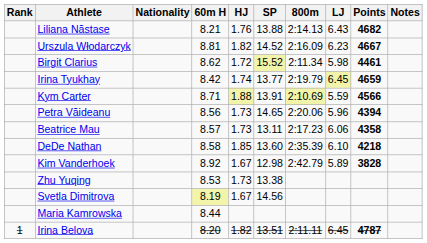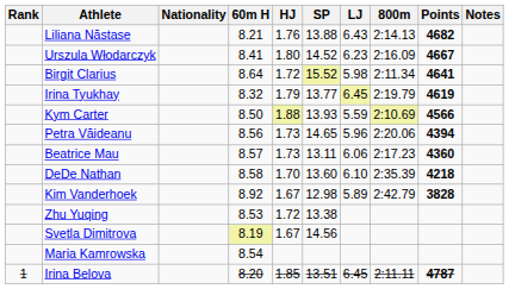 <table class="wikitable sortable" style=" text-align:center">
 <tr>
 <th>Rank</th>
 <th>Athlete</th>
 <th>Nationality</th>
 <th>60m H</th>
 <th>HJ</th>
 <th>SP</th>
+<th>LJ</th>
 <th>800m</th>
-<th>LJ</th>
 <th>Points</th>
 <th>Notes</th>
 </tr>
 <tr>
 <td></td>
 <td align=left><a href='#'>Liliana Năstase</a></td>
 <td align=left></td>
 <td>8.21</td>
 <td>1.76</td>
 <td>13.88</td>
+<td>6.43</td>
 <td>2:14.13</td>
-<td>6.43</td>
 <td><strong>4682</strong></td>
 <td></td>
 </tr>
 <tr>
 <td></td>
 <td align=left><a href='#'>Urszula Włodarczyk</a></td>
 <td align=left></td>
-<td>8.81</td>
-<td>1.82</td>
+<td>8.41</td>
+<td>1.80</td>
 <td>14.52</td>
+<td>6.23</td>
 <td>2:16.09</td>
-<td>6.23</td>
 <td><strong>4667</strong></td>
 <td></td>
 </tr>
 <tr>
 <td></td>
 <td align=left><a href='#'>Birgit Clarius</a></td>
 <td align=left></td>
-<td>8.62</td>
+<td>8.64</td>
 <td>1.72</td>
 <td bgcolor=#F2F5A9>15.52</td>
+<td>5.98</td>
 <td>2:11.34</td>
-<td>5.98</td>
-<td><strong>4461</strong></td>
+<td><strong>4641</strong></td>
 <td></td>
 </tr>
 <tr>
 <td></td>
 <td align=left><a href='#'>Irina Tyukhay</a></td>
 <td align=left></td>
-<td>8.42</td>
-<td>1.74</td>
+<td>8.32</td>
+<td>1.79</td>
 <td>13.77</td>
+<td bgcolor=#F2F5A9>6.45</td>
 <td>2:19.79</td>
-<td bgcolor=#F2F5A9>6.45</td>
-<td><strong>4659</strong></td>
+<td><strong>4619</strong></td>
 <td></td>
 </tr>
 <tr>
 <td></td>
 <td align=left><a href='#'>Kym Carter</a></td>
 <td align=left></td>
-<td>8.71</td>
+<td>8.50</td>
 <td bgcolor=#F2F5A9>1.88</td>
-<td>13.91</td>
+<td>13.93</td>
+<td>5.59</td>
 <td bgcolor=#F2F5A9>2:10.69</td>
-<td>5.59</td>
 <td><strong>4566</strong></td>
 <td></td>
 </tr>
 <tr>
 <td></td>
 <td align=left><a href='#'>Petra Văideanu</a></td>
 <td align=left></td>
 <td>8.56</td>
 <td>1.73</td>
 <td>14.65</td>
+<td>5.96</td>
 <td>2:20.06</td>
-<td>5.96</td>
 <td><strong>4394</strong></td>
 <td></td>
 </tr>
 <tr>
 <td></td>
 <td align=left><a href='#'>Beatrice Mau</a></td>
 <td align=left></td>
 <td>8.57</td>
 <td>1.73</td>
 <td>13.11</td>
+<td>6.06</td>
 <td>2:17.23</td>
-<td>6.06</td>
-<td><strong>4358</strong></td>
+<td><strong>4360</strong></td>
 <td></td>
 </tr>
 <tr>
 <td></td>
 <td align=left><a href='#'>DeDe Nathan</a></td>
 <td align=left></td>
 <td>8.58</td>
-<td>1.85</td>
+<td>1.70</td>
 <td>13.60</td>
+<td>6.10</td>
 <td>2:35.39</td>
-<td>6.10</td>
 <td><strong>4218</strong></td>
 <td></td>
 </tr>
 <tr>
 <td></td>
 <td align=left><a href='#'>Kim Vanderhoek</a></td>
 <td align=left></td>
 <td>8.92</td>
 <td>1.67</td>
 <td>12.98</td>
+<td>5.89</td>
 <td>2:42.79</td>
-<td>5.89</td>
 <td><strong>3828</strong></td>
 <td></td>
 </tr>
 <tr>
 <td></td>
 <td align=left><a href='#'>Zhu Yuqing</a></td>
 <td align=left></td>
 <td>8.53</td>
-<td>1.73</td>
+<td>1.72</td>
 <td>13.38</td>
 <td></td>
 <td></td>
 <td><strong></strong></td>
 <td></td>
 </tr>
 <tr>
 <td></td>
 <td align=left><a href='#'>Svetla Dimitrova</a></td>
 <td align=left></td>
 <td bgcolor=#F2F5A9>8.19</td>
 <td>1.67</td>
 <td>14.56</td>
 <td></td>
 <td></td>
 <td><strong></strong></td>
 <td></td>
 </tr>
 <tr>
 <td></td>
 <td align=left><a href='#'>Maria Kamrowska</a></td>
 <td align=left></td>
-<td>8.44</td>
+<td>8.54</td>
 <td></td>
 <td></td>
 <td></td>
 <td></td>
 <td><strong></strong></td>
 <td></td>
 </tr>
 <tr>
 <td><s>1 </s></td>
 <td align=left><a href='#'>Irina Belova</a></td>
 <td align=left></td>
 <td><s>8.20 </s></td>
-<td><s>1.82 </s></td>
+<td><s>1.85 </s></td>
 <td><s>13.51 </s></td>
+<td><s>6.45 </s></td>
 <td><s>2:11.11 </s></td>
-<td><s>6.45 </s></td>
 <td><s><strong>4787</strong> </s></td>
 <td></td>
 </tr>
 </table>
